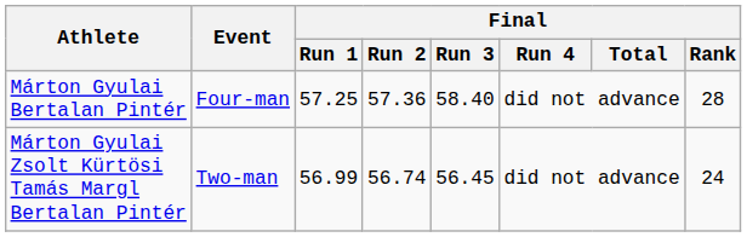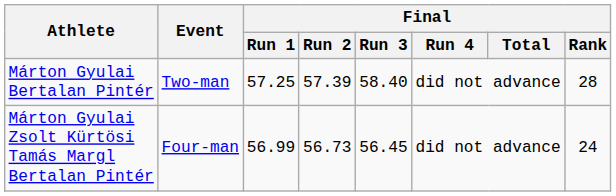 <table class="wikitable" style="font-size:90%">
 <tr>
 <th rowspan="2">Athlete</th>
 <th rowspan="2">Event</th>
 <th colspan="6">Final</th>
 </tr>
 <tr>
 <th>Run 1</th>
 <th>Run 2</th>
 <th>Run 3</th>
 <th>Run 4</th>
 <th>Total</th>
 <th>Rank</th>
 </tr>
 <tr>
 <td><a href='#'>Márton Gyulai</a><br><a href='#'>Bertalan Pintér</a></td>
-<td><a href='#'>Four-man</a></td>
+<td><a href='#'>Two-man</a></td>
 <td align="center">57.25</td>
-<td align="center">57.36</td>
+<td align="center">57.39</td>
 <td align="center">58.40</td>
 <td colspan=2 align="center">did not advance</td>
 <td align="center">28</td>
 </tr>
 <tr>
 <td><a href='#'>Márton Gyulai</a><br><a href='#'>Zsolt Kürtösi</a><br><a href='#'>Tamás Margl</a><br><a href='#'>Bertalan Pintér</a></td>
-<td><a href='#'>Two-man</a></td>
+<td><a href='#'>Four-man</a></td>
 <td align="center">56.99</td>
-<td align="center">56.74</td>
+<td align="center">56.73</td>
 <td align="center">56.45</td>
 <td colspan=2 align="center">did not advance</td>
 <td align="center">24</td>
 </tr>
 </table>
